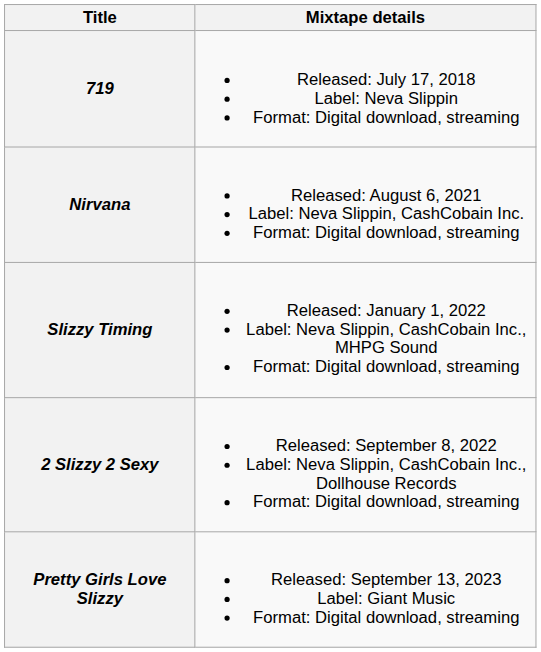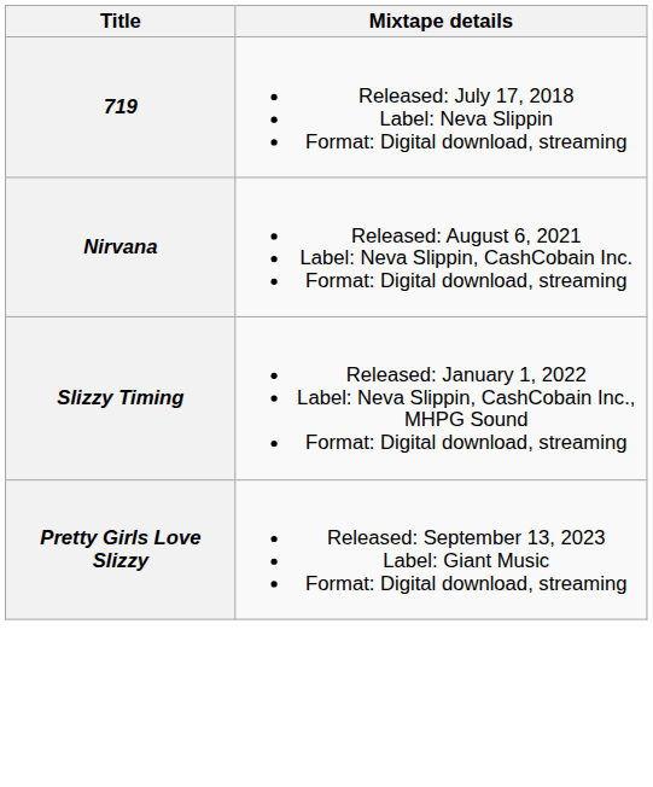 <table class="wikitable plainrowheaders" style="text-align:center;">
 <tr>
 <th scope="col" style="width:11em;">Title</th>
 <th scope="col" style="width:20em;">Mixtape details</th>
 </tr>
 <tr>
 <th scope="row"><em>719</em></th>
 <td><br><ul><li>Released: July 17, 2018</li><li>Label: Neva Slippin</li><li>Format: Digital download, streaming</li></ul></td>
 </tr>
 <tr>
 <th scope="row"><em>Nirvana</em></th>
 <td><br><ul><li>Released: August 6, 2021</li><li>Label: Neva Slippin, CashCobain Inc.</li><li>Format: Digital download, streaming</li></ul></td>
 </tr>
 <tr>
 <th scope="row"><em>Slizzy Timing</em></th>
 <td><br><ul><li>Released: January 1, 2022</li><li>Label: Neva Slippin, CashCobain Inc., MHPG Sound</li><li>Format: Digital download, streaming</li></ul></td>
 </tr>
 <tr>
-<th scope="row"><em>2 Slizzy 2 Sexy</em></th>
-<td><br><ul><li>Released: September 8, 2022</li><li>Label: Neva Slippin, CashCobain Inc., Dollhouse Records</li><li>Format: Digital download, streaming</li></ul></td>
-</tr>
-<tr>
 <th scope="row"><em>Pretty Girls Love Slizzy</em></th>
 <td><br><ul><li>Released: September 13, 2023</li><li>Label: Giant Music</li><li>Format: Digital download, streaming</li></ul></td>
 </tr>
 </table>
